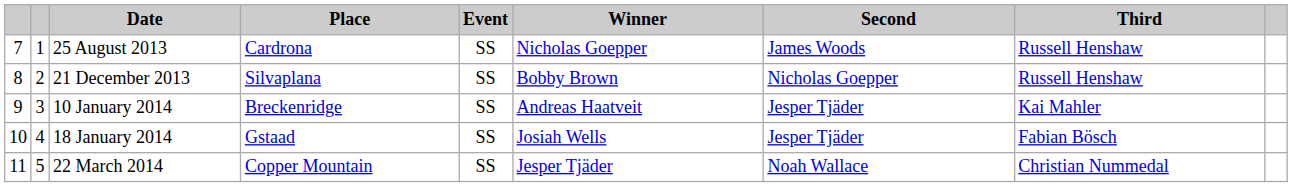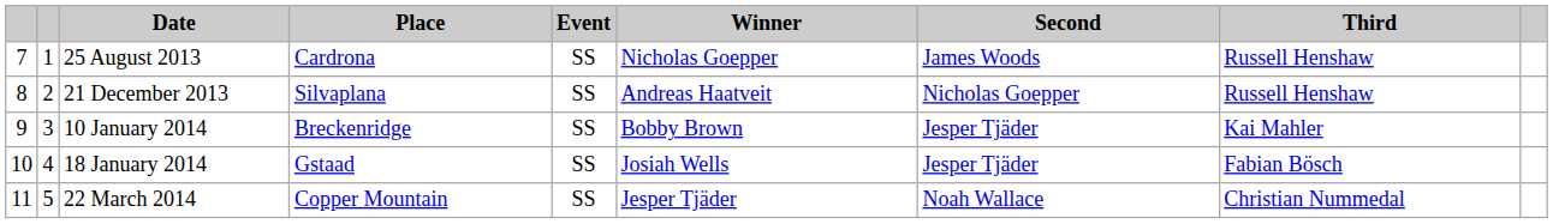 <table class="wikitable plainrowheaders" style="background:#fff; font-size:86%; line-height:16px; border:grey solid 1px; border-collapse:collapse;">
 <tr style="background:#ccc; text-align:center;">
 <th scope="col" style="background:#ccc; width=20 px;"></th>
 <th scope="col" style="background:#ccc; width=30 px;"></th>
 <th scope="col" style="background:#ccc; width:140px;">Date</th>
 <th scope="col" style="background:#ccc; width:160px;">Place</th>
 <th scope="col" style="background:#ccc; width:15px;">Event</th>
 <th scope="col" style="background:#ccc; width:185px;">Winner</th>
 <th scope="col" style="background:#ccc; width:185px;">Second</th>
 <th scope="col" style="background:#ccc; width:185px;">Third</th>
 <th scope="col" style="background:#ccc; width:10px;"></th>
 </tr>
 <tr>
 <td align=center>7</td>
 <td align=center>1</td>
 <td>25 August 2013</td>
 <td> <a href='#'>Cardrona</a></td>
 <td align=center>SS</td>
 <td> <a href='#'>Nicholas Goepper</a></td>
 <td> <a href='#'>James Woods</a></td>
 <td> <a href='#'>Russell Henshaw</a></td>
 <td></td>
 </tr>
 <tr>
 <td align=center>8</td>
 <td align=center>2</td>
 <td>21 December 2013</td>
 <td> <a href='#'>Silvaplana</a></td>
 <td align=center>SS</td>
-<td> <a href='#'>Bobby Brown</a></td>
+<td> <a href='#'>Andreas Haatveit</a></td>
 <td> <a href='#'>Nicholas Goepper</a></td>
 <td> <a href='#'>Russell Henshaw</a></td>
 <td></td>
 </tr>
 <tr>
 <td align=center>9</td>
 <td align=center>3</td>
 <td>10 January 2014</td>
 <td> <a href='#'>Breckenridge</a></td>
 <td align=center>SS</td>
-<td> <a href='#'>Andreas Haatveit</a></td>
+<td> <a href='#'>Bobby Brown</a></td>
 <td> <a href='#'>Jesper Tjäder</a></td>
 <td> <a href='#'>Kai Mahler</a></td>
 <td></td>
 </tr>
 <tr>
 <td align=center>10</td>
 <td align=center>4</td>
 <td>18 January 2014</td>
 <td> <a href='#'>Gstaad</a></td>
 <td align=center>SS</td>
 <td> <a href='#'>Josiah Wells</a></td>
 <td> <a href='#'>Jesper Tjäder</a></td>
 <td> <a href='#'>Fabian Bösch</a></td>
 <td></td>
 </tr>
 <tr>
 <td align=center>11</td>
 <td align=center>5</td>
 <td>22 March 2014</td>
 <td> <a href='#'>Copper Mountain</a></td>
 <td align=center>SS</td>
 <td> <a href='#'>Jesper Tjäder</a></td>
 <td> <a href='#'>Noah Wallace</a></td>
 <td> <a href='#'>Christian Nummedal</a></td>
 <td></td>
 </tr>
 </table>
